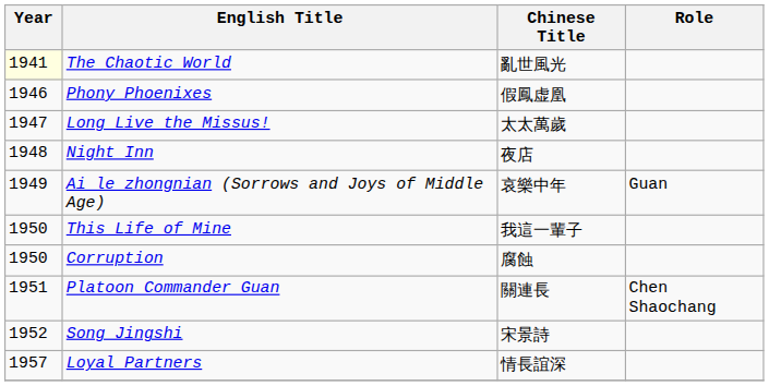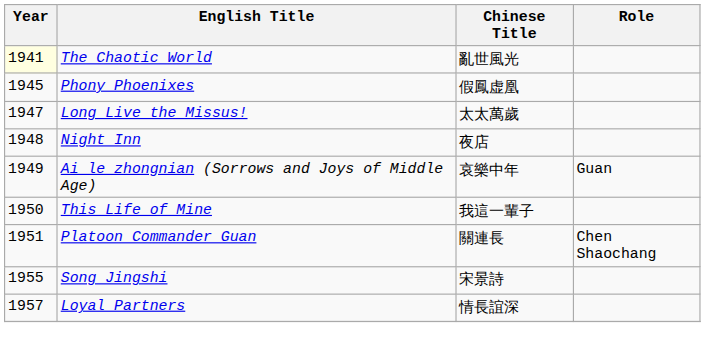 <table class="wikitable">
 <tr>
 <th align="left" valign="top" width="40">Year</th>
 <th align="left" valign="top">English Title</th>
 <th align="left" valign="top">Chinese Title</th>
 <th align="left" valign="top">Role</th>
 </tr>
 <tr>
 <td align="left" valign="top" style="background: lightyellow;">1941</td>
 <td align="left" valign="top"><em><a href='#'>The Chaotic World</a></em></td>
 <td align="left" valign="top">亂世風光</td>
 <td align="left" valign="top"></td>
 </tr>
 <tr>
-<td align="left" valign="top">1946</td>
+<td align="left" valign="top">1945</td>
 <td align="left" valign="top"><em><a href='#'>Phony Phoenixes</a></em></td>
 <td align="left" valign="top">假鳳虚凰</td>
 <td align="left" valign="top"></td>
 </tr>
 <tr>
 <td align="left" valign="top">1947</td>
 <td align="left" valign="top"><em><a href='#'>Long Live the Missus!</a></em></td>
 <td align="left" valign="top">太太萬歲</td>
 <td align="left" valign="top"></td>
 </tr>
 <tr>
 <td align="left" valign="top">1948</td>
 <td align="left" valign="top"><em><a href='#'>Night Inn</a></em></td>
 <td align="left" valign="top">夜店</td>
 <td align="left" valign="top"></td>
 </tr>
 <tr>
 <td align="left" valign="top">1949</td>
 <td align="left" valign="top"><em><a href='#'>Ai le zhongnian</a> (Sorrows and Joys of Middle Age)</em></td>
 <td align="left" valign="top">哀樂中年</td>
 <td align="left" valign="top">Guan</td>
 </tr>
 <tr>
 <td align="left" valign="top">1950</td>
 <td align="left" valign="top"><em><a href='#'>This Life of Mine</a></em></td>
 <td align="left" valign="top">我這一輩子</td>
 <td align="left" valign="top"></td>
 </tr>
 <tr>
-<td align="left" valign="top">1950</td>
-<td align="left" valign="top"><em><a href='#'>Corruption</a></em></td>
-<td align="left" valign="top">腐蝕</td>
-<td align="left" valign="top"></td>
-</tr>
-<tr>
 <td align="left" valign="top">1951</td>
 <td align="left" valign="top"><em><a href='#'>Platoon Commander Guan</a></em></td>
 <td align="left" valign="top">關連長</td>
 <td align="left" valign="top">Chen Shaochang</td>
 </tr>
 <tr>
-<td align="left" valign="top">1952</td>
+<td align="left" valign="top">1955</td>
 <td align="left" valign="top"><em><a href='#'>Song Jingshi</a></em></td>
 <td align="left" valign="top">宋景詩</td>
 <td align="left" valign="top"></td>
 </tr>
 <tr>
 <td align="left" valign="top">1957</td>
 <td align="left" valign="top"><em><a href='#'>Loyal Partners</a></em></td>
 <td align="left" valign="top">情長誼深</td>
 <td align="left" valign="top"></td>
 </tr>
 <tr>
 </tr>
 </table>
